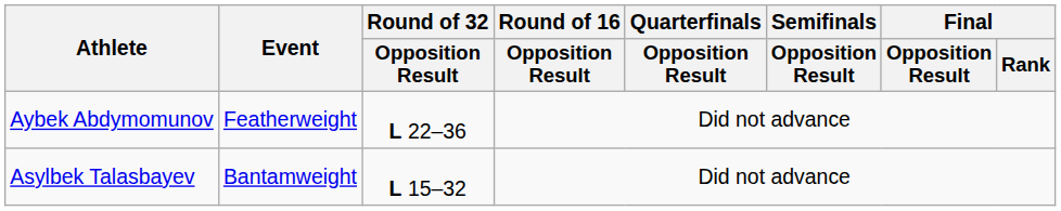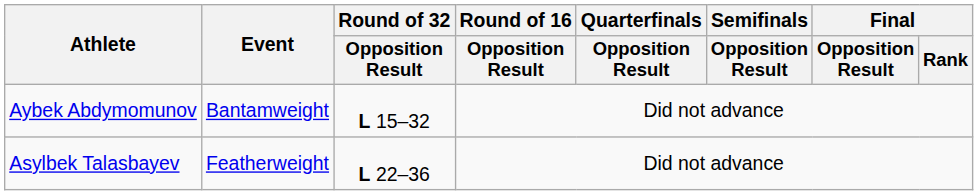 <table class="wikitable" style="font-size:90%">
 <tr>
 <th rowspan="2">Athlete</th>
 <th rowspan="2">Event</th>
 <th>Round of 32</th>
 <th>Round of 16</th>
 <th>Quarterfinals</th>
 <th>Semifinals</th>
 <th colspan=2>Final</th>
 </tr>
 <tr style="font-size:95%">
 <th>Opposition<br>Result</th>
 <th>Opposition<br>Result</th>
 <th>Opposition<br>Result</th>
 <th>Opposition<br>Result</th>
 <th>Opposition<br>Result</th>
 <th>Rank</th>
 </tr>
 <tr align=center>
 <td align=left><a href='#'>Aybek Abdymomunov</a></td>
+<td align=left><a href='#'>Bantamweight</a></td>
+<td><br><strong>L</strong> 15–32</td>
+<td colspan=5>Did not advance</td>
+</tr>
+<tr align=center>
+<td align=left><a href='#'>Asylbek Talasbayev</a></td>
 <td align=left><a href='#'>Featherweight</a></td>
 <td><br><strong>L</strong> 22–36</td>
 <td colspan=5>Did not advance</td>
 </tr>
-<tr align=center>
-<td align=left><a href='#'>Asylbek Talasbayev</a></td>
-<td align=left><a href='#'>Bantamweight</a></td>
-<td><br><strong>L</strong> 15–32</td>
-<td colspan=5>Did not advance</td>
-</tr>
 </table>
